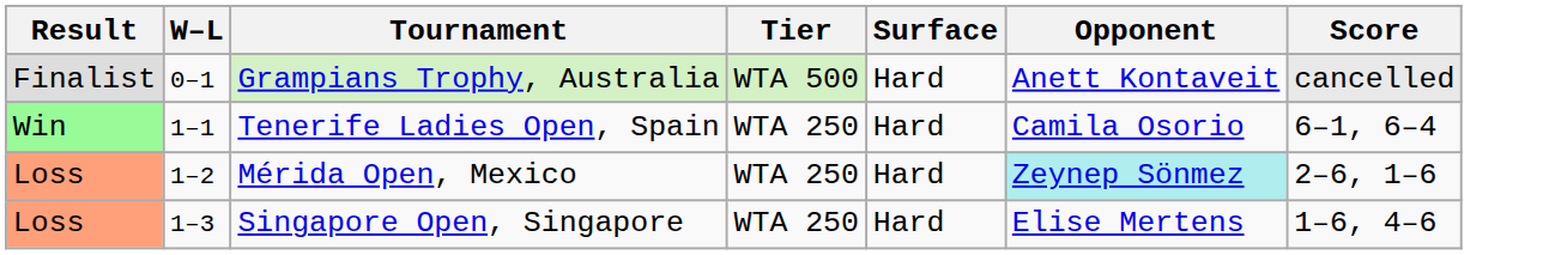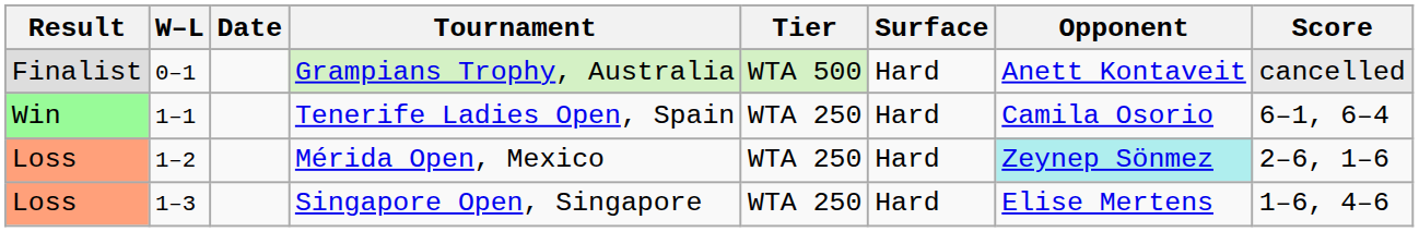 <table class="sortable wikitable">
 <tr>
 <th>Result</th>
 <th class=unsortable>W–L</th>
+<th>Date</th>
 <th>Tournament</th>
 <th>Tier</th>
 <th>Surface</th>
 <th>Opponent</th>
 <th class=unsortable>Score</th>
 </tr>
 <tr>
 <td style="background:#dddddd;">Finalist</td>
 <td><small>0–1</small></td>
+<td><a href='#'></a></td>
 <td style=background:#d4f1c5><a href='#'>Grampians Trophy</a>, Australia</td>
 <td style=background:#d4f1c5>WTA 500</td>
 <td>Hard</td>
 <td> <a href='#'>Anett Kontaveit</a></td>
 <td bgcolor="#e9e9e9">cancelled</td>
 </tr>
 <tr>
 <td bgcolor=98fb98>Win</td>
 <td><small>1–1</small></td>
+<td><a href='#'></a></td>
 <td><a href='#'>Tenerife Ladies Open</a>, Spain</td>
 <td>WTA 250</td>
 <td>Hard</td>
 <td> <a href='#'>Camila Osorio</a></td>
 <td>6–1, 6–4</td>
 </tr>
 <tr>
 <td bgcolor=FFA07A>Loss</td>
 <td><small>1–2</small></td>
+<td><a href='#'></a></td>
 <td><a href='#'>Mérida Open</a>, Mexico</td>
 <td>WTA 250</td>
 <td>Hard</td>
 <td style="background: paleturquoise;"> <a href='#'>Zeynep Sönmez</a></td>
 <td>2–6, 1–6</td>
 </tr>
 <tr>
 <td bgcolor=FFA07A>Loss</td>
 <td><small>1–3</small></td>
+<td><a href='#'></a></td>
 <td><a href='#'>Singapore Open</a>, Singapore</td>
 <td>WTA 250</td>
 <td>Hard</td>
 <td> <a href='#'>Elise Mertens</a></td>
 <td>1–6, 4–6</td>
 </tr>
 </table>
